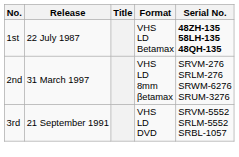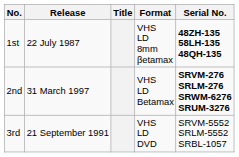 <table class="wikitable sortable" style="font-size:small">
 <tr>
 <th>No.</th>
 <th>Release</th>
 <th>Title</th>
 <th>Format</th>
 <th>Serial No.</th>
 </tr>
 <tr>
 <td>1st</td>
 <td>22 July 1987</td>
 <th></th>
-<td>VHS<br>LD<br>Betamax</td>
+<td>VHS<br>LD<br>8mm<br>βetamax</td>
 <td><strong>48ZH-135<br>58LH-135<br>48QH-135</strong></td>
 </tr>
 <tr>
 <td>2nd</td>
 <td>31 March 1997</td>
 <th></th>
-<td>VHS<br>LD<br>8mm<br>βetamax</td>
-<td>SRVM-276<br>SRLM-276<br>SRWM-6276<br>SRUM-3276</td>
+<td>VHS<br>LD<br>Betamax</td>
+<td><strong>SRVM-276<br>SRLM-276<br>SRWM-6276<br>SRUM-3276</strong></td>
 </tr>
 <tr>
 <td>3rd</td>
 <td>21 September 1991</td>
 <th></th>
 <td>VHS<br>LD<br>DVD</td>
 <td>SRVM-5552<br>SRLM-5552<br>SRBL-1057</td>
 </tr>
 </table>
